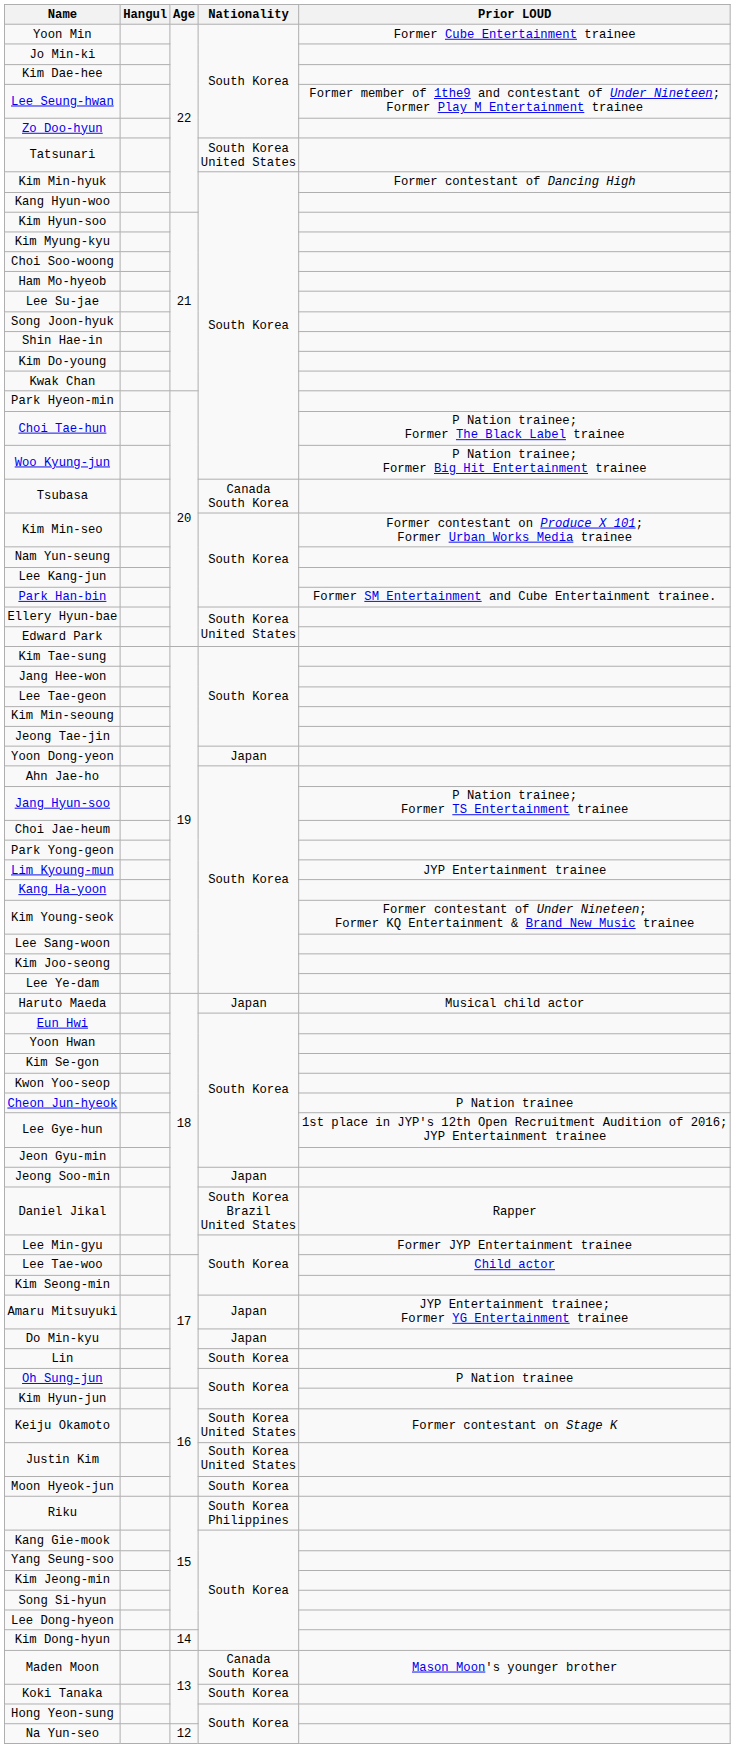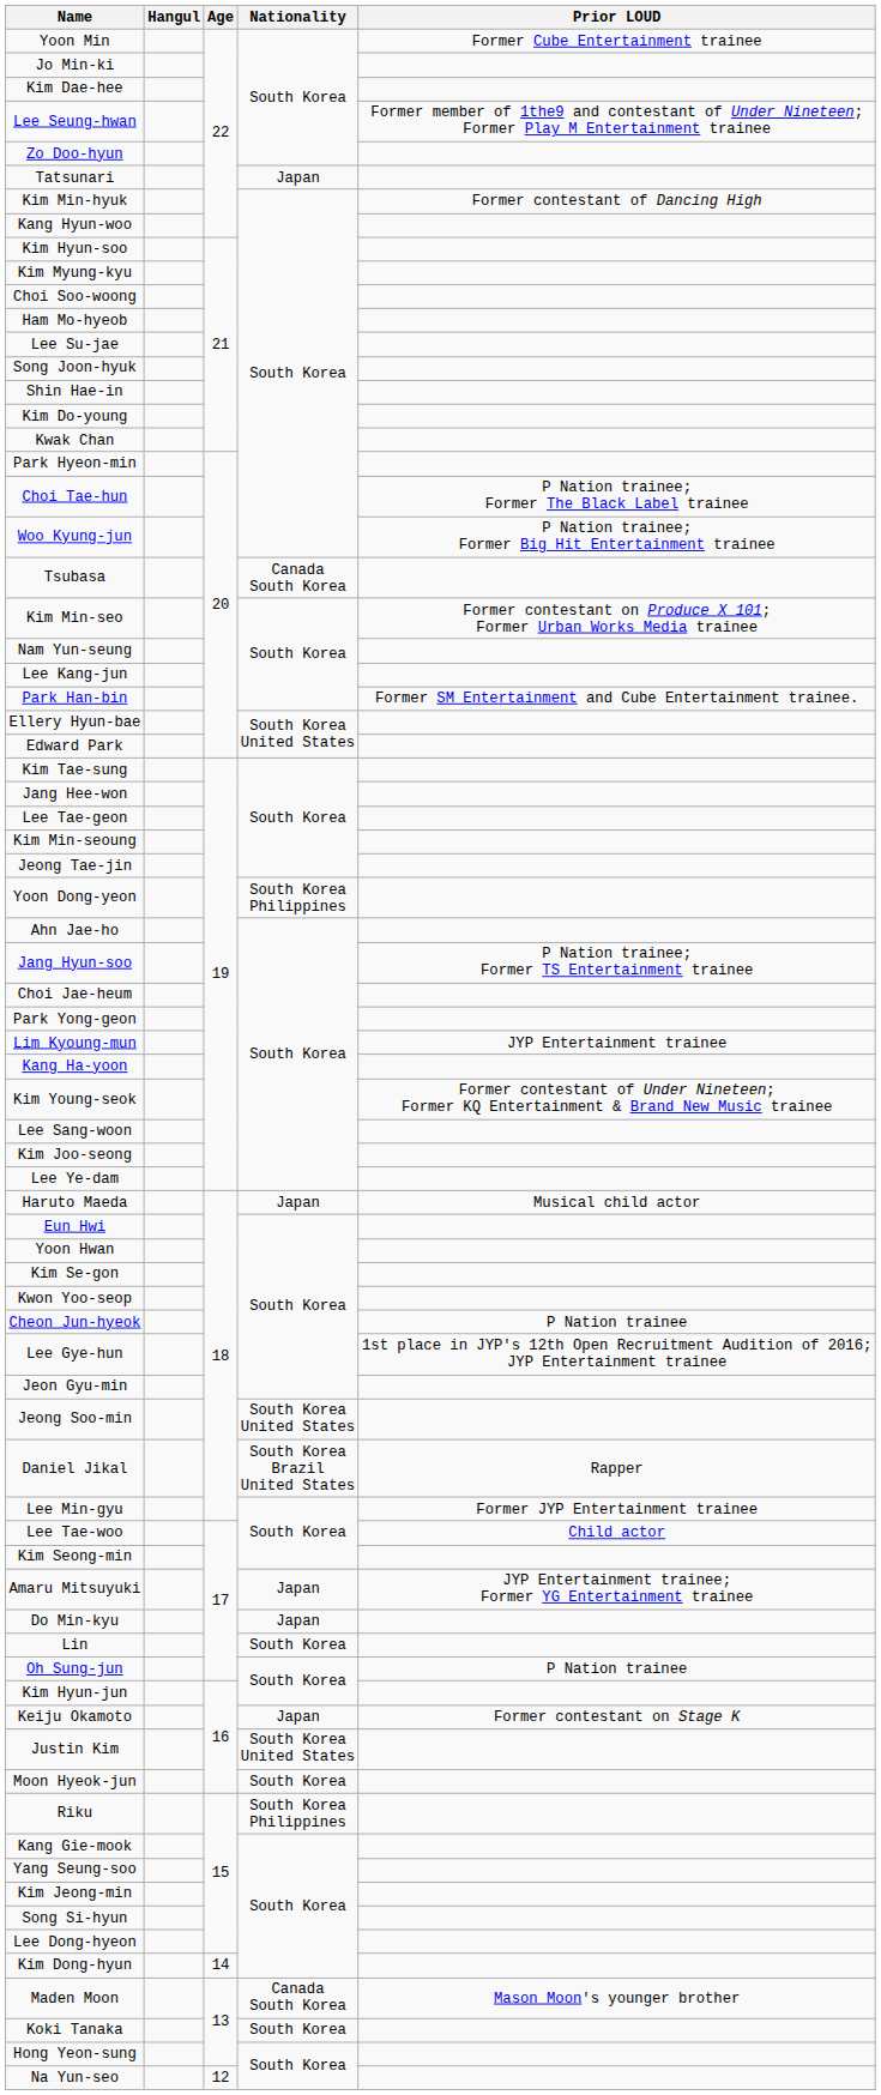 <table class="wikitable sortable" style="text-align: center;">
 <tr>
 <th>Name</th>
 <th>Hangul</th>
 <th>Age</th>
 <th>Nationality</th>
 <th>Prior LOUD</th>
 </tr>
 <tr>
 <td>Yoon Min</td>
 <td></td>
 <td rowspan="8">22</td>
 <td rowspan="5">South Korea</td>
 <td>Former <a href='#'>Cube Entertainment</a> trainee</td>
 </tr>
 <tr>
 <td>Jo Min-ki</td>
 <td></td>
 <td></td>
 </tr>
 <tr>
 <td>Kim Dae-hee</td>
 <td></td>
 <td></td>
 </tr>
 <tr>
 <td><a href='#'>Lee Seung-hwan</a></td>
 <td></td>
 <td>Former member of <a href='#'>1the9</a> and contestant of <em><a href='#'>Under Nineteen</a></em>;<br>Former <a href='#'>Play M Entertainment</a> trainee</td>
 </tr>
 <tr>
 <td><a href='#'>Zo Doo-hyun</a></td>
 <td></td>
 <td></td>
 </tr>
 <tr>
 <td>Tatsunari</td>
 <td></td>
-<td>South Korea<br>United States</td>
+<td>Japan</td>
 <td></td>
 </tr>
 <tr>
 <td>Kim Min-hyuk</td>
 <td></td>
 <td rowspan="14">South Korea</td>
 <td>Former contestant of <em>Dancing High</em></td>
 </tr>
 <tr>
 <td>Kang Hyun-woo</td>
 <td></td>
 <td></td>
 </tr>
 <tr>
 <td>Kim Hyun-soo</td>
 <td></td>
 <td rowspan="9">21</td>
 <td></td>
 </tr>
 <tr>
 <td>Kim Myung-kyu</td>
 <td></td>
 <td></td>
 </tr>
 <tr>
 <td>Choi Soo-woong</td>
 <td></td>
 <td></td>
 </tr>
 <tr>
 <td>Ham Mo-hyeob</td>
 <td></td>
 <td></td>
 </tr>
 <tr>
 <td>Lee Su-jae</td>
 <td></td>
 <td></td>
 </tr>
 <tr>
 <td>Song Joon-hyuk</td>
 <td></td>
 <td></td>
 </tr>
 <tr>
 <td>Shin Hae-in</td>
 <td></td>
 <td></td>
 </tr>
 <tr>
 <td>Kim Do-young</td>
 <td></td>
 <td></td>
 </tr>
 <tr>
 <td>Kwak Chan</td>
 <td></td>
 <td></td>
 </tr>
 <tr>
 <td>Park Hyeon-min</td>
 <td></td>
 <td rowspan="10">20</td>
 <td></td>
 </tr>
 <tr>
 <td><a href='#'>Choi Tae-hun</a></td>
 <td></td>
 <td>P Nation trainee;<br>Former <a href='#'>The Black Label</a> trainee</td>
 </tr>
 <tr>
 <td><a href='#'>Woo Kyung-jun</a></td>
 <td></td>
 <td>P Nation trainee;<br>Former <a href='#'>Big Hit Entertainment</a> trainee</td>
 </tr>
 <tr>
 <td>Tsubasa</td>
 <td></td>
 <td>Canada<br>South Korea</td>
 <td></td>
 </tr>
 <tr>
 <td>Kim Min-seo</td>
 <td></td>
 <td rowspan="4">South Korea</td>
 <td>Former contestant on <em><a href='#'>Produce X 101</a></em>;<br>Former <a href='#'>Urban Works Media</a> trainee</td>
 </tr>
 <tr>
 <td>Nam Yun-seung</td>
 <td></td>
 <td></td>
 </tr>
 <tr>
 <td>Lee Kang-jun</td>
 <td></td>
 <td></td>
 </tr>
 <tr>
 <td><a href='#'>Park Han-bin</a></td>
 <td></td>
 <td>Former <a href='#'>SM Entertainment</a> and Cube Entertainment trainee.</td>
 </tr>
 <tr>
 <td>Ellery Hyun-bae</td>
 <td></td>
 <td rowspan="2">South Korea<br>United States</td>
 <td></td>
 </tr>
 <tr>
 <td>Edward Park</td>
 <td></td>
 <td></td>
 </tr>
 <tr>
 <td>Kim Tae-sung</td>
 <td></td>
 <td rowspan="16">19</td>
 <td rowspan="5">South Korea</td>
 <td></td>
 </tr>
 <tr>
 <td>Jang Hee-won</td>
 <td></td>
 <td></td>
 </tr>
 <tr>
 <td>Lee Tae-geon</td>
 <td></td>
 <td></td>
 </tr>
 <tr>
 <td>Kim Min-seoung</td>
 <td></td>
 <td></td>
 </tr>
 <tr>
 <td>Jeong Tae-jin</td>
 <td></td>
 <td></td>
 </tr>
 <tr>
 <td>Yoon Dong-yeon</td>
 <td></td>
-<td>Japan</td>
+<td>South Korea<br>Philippines</td>
 <td></td>
 </tr>
 <tr>
 <td>Ahn Jae-ho</td>
 <td></td>
 <td rowspan="10">South Korea</td>
 <td></td>
 </tr>
 <tr>
 <td><a href='#'>Jang Hyun-soo</a></td>
 <td></td>
 <td>P Nation trainee;<br>Former <a href='#'>TS Entertainment</a> trainee</td>
 </tr>
 <tr>
 <td>Choi Jae-heum</td>
 <td></td>
 <td></td>
 </tr>
 <tr>
 <td>Park Yong-geon</td>
 <td></td>
 <td></td>
 </tr>
 <tr>
 <td><a href='#'>Lim Kyoung-mun</a></td>
 <td></td>
 <td>JYP Entertainment trainee</td>
 </tr>
 <tr>
 <td><a href='#'>Kang Ha-yoon</a></td>
 <td></td>
 <td></td>
 </tr>
 <tr>
 <td>Kim Young-seok</td>
 <td></td>
 <td>Former contestant of <em>Under Nineteen</em>;<br>Former KQ Entertainment & <a href='#'>Brand New Music</a> trainee</td>
 </tr>
 <tr>
 <td>Lee Sang-woon</td>
 <td></td>
 <td></td>
 </tr>
 <tr>
 <td>Kim Joo-seong</td>
 <td></td>
 <td></td>
 </tr>
 <tr>
 <td>Lee Ye-dam</td>
 <td></td>
 <td></td>
 </tr>
 <tr>
 <td>Haruto Maeda</td>
 <td></td>
 <td rowspan="11">18</td>
 <td>Japan</td>
 <td>Musical child actor</td>
 </tr>
 <tr>
 <td><a href='#'>Eun Hwi</a></td>
 <td></td>
 <td rowspan="7">South Korea</td>
 <td></td>
 </tr>
 <tr>
 <td>Yoon Hwan</td>
 <td></td>
 <td></td>
 </tr>
 <tr>
 <td>Kim Se-gon</td>
 <td></td>
 <td></td>
 </tr>
 <tr>
 <td>Kwon Yoo-seop</td>
 <td></td>
 <td></td>
 </tr>
 <tr>
 <td><a href='#'>Cheon Jun-hyeok</a></td>
 <td></td>
 <td>P Nation trainee</td>
 </tr>
 <tr>
 <td>Lee Gye-hun</td>
 <td></td>
 <td>1st place in JYP's 12th Open Recruitment Audition of 2016;<br>JYP Entertainment trainee</td>
 </tr>
 <tr>
 <td>Jeon Gyu-min</td>
 <td></td>
 <td></td>
 </tr>
 <tr>
 <td>Jeong Soo-min</td>
 <td></td>
-<td>Japan</td>
+<td>South Korea<br>United States</td>
 <td></td>
 </tr>
 <tr>
 <td>Daniel Jikal</td>
 <td></td>
 <td>South Korea<br>Brazil<br>United States</td>
 <td>Rapper</td>
 </tr>
 <tr>
 <td>Lee Min-gyu</td>
 <td></td>
 <td rowspan="3">South Korea</td>
 <td>Former JYP Entertainment trainee</td>
 </tr>
 <tr>
 <td>Lee Tae-woo</td>
 <td></td>
 <td rowspan="6">17</td>
 <td><a href='#'>Child actor</a></td>
 </tr>
 <tr>
 <td>Kim Seong-min</td>
 <td></td>
 <td></td>
 </tr>
 <tr>
 <td>Amaru Mitsuyuki</td>
 <td></td>
 <td>Japan</td>
 <td>JYP Entertainment trainee;<br>Former <a href='#'>YG Entertainment</a> trainee</td>
 </tr>
 <tr>
 <td>Do Min-kyu</td>
 <td></td>
 <td>Japan</td>
 <td></td>
 </tr>
 <tr>
 <td>Lin</td>
 <td></td>
 <td>South Korea</td>
 <td></td>
 </tr>
 <tr>
 <td><a href='#'>Oh Sung-jun</a></td>
 <td></td>
 <td rowspan="2">South Korea</td>
 <td>P Nation trainee</td>
 </tr>
 <tr>
 <td>Kim Hyun-jun</td>
 <td></td>
 <td rowspan="4">16</td>
 <td></td>
 </tr>
 <tr>
 <td>Keiju Okamoto</td>
 <td></td>
-<td>South Korea<br>United States</td>
+<td>Japan</td>
 <td>Former contestant on <em>Stage K</em></td>
 </tr>
 <tr>
 <td>Justin Kim</td>
 <td></td>
 <td>South Korea<br>United States</td>
 <td></td>
 </tr>
 <tr>
 <td>Moon Hyeok-jun</td>
 <td></td>
 <td>South Korea</td>
 <td></td>
 </tr>
 <tr>
 <td>Riku</td>
 <td></td>
 <td rowspan="6">15</td>
 <td>South Korea<br>Philippines</td>
 <td></td>
 </tr>
 <tr>
 <td>Kang Gie-mook</td>
 <td></td>
 <td rowspan="6">South Korea</td>
 <td></td>
 </tr>
 <tr>
 <td>Yang Seung-soo</td>
 <td></td>
 <td></td>
 </tr>
 <tr>
 <td>Kim Jeong-min</td>
 <td></td>
 <td></td>
 </tr>
 <tr>
 <td>Song Si-hyun</td>
 <td></td>
 <td></td>
 </tr>
 <tr>
 <td>Lee Dong-hyeon</td>
 <td></td>
 <td></td>
 </tr>
 <tr>
 <td>Kim Dong-hyun</td>
 <td></td>
 <td>14</td>
 <td></td>
 </tr>
 <tr>
 <td>Maden Moon</td>
 <td></td>
 <td rowspan="3">13</td>
 <td>Canada<br>South Korea</td>
 <td><a href='#'>Mason Moon</a>'s younger brother</td>
 </tr>
 <tr>
 <td>Koki Tanaka</td>
 <td></td>
 <td>South Korea</td>
 <td></td>
 </tr>
 <tr>
 <td>Hong Yeon-sung</td>
 <td></td>
 <td rowspan="2">South Korea</td>
 <td></td>
 </tr>
 <tr>
 <td>Na Yun-seo</td>
 <td></td>
 <td>12</td>
 <td></td>
 </tr>
 </table>
